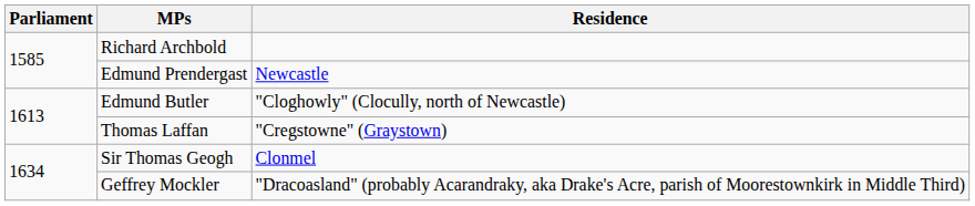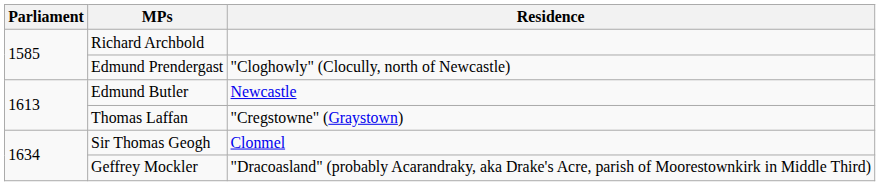 <table class="wikitable">
 <tr>
 <th>Parliament</th>
 <th>MPs</th>
 <th>Residence</th>
 </tr>
 <tr>
 <td rowspan=2>1585</td>
 <td>Richard Archbold</td>
 <td></td>
 </tr>
 <tr>
 <td>Edmund Prendergast</td>
-<td><a href='#'>Newcastle</a></td>
+<td>"Cloghowly" (Clocully, north of Newcastle)</td>
 </tr>
 <tr>
 <td rowspan=2>1613</td>
 <td>Edmund Butler</td>
-<td>"Cloghowly" (Clocully, north of Newcastle)</td>
+<td><a href='#'>Newcastle</a></td>
 </tr>
 <tr>
 <td>Thomas Laffan</td>
 <td>"Cregstowne" (<a href='#'>Graystown</a>)</td>
 </tr>
 <tr>
 <td rowspan=2>1634</td>
 <td>Sir Thomas Geogh</td>
 <td><a href='#'>Clonmel</a></td>
 </tr>
 <tr>
 <td>Geffrey Mockler</td>
 <td>"Dracoasland" (probably Acarandraky, aka Drake's Acre, parish of Moorestownkirk in Middle Third)</td>
 </tr>
 </table>
